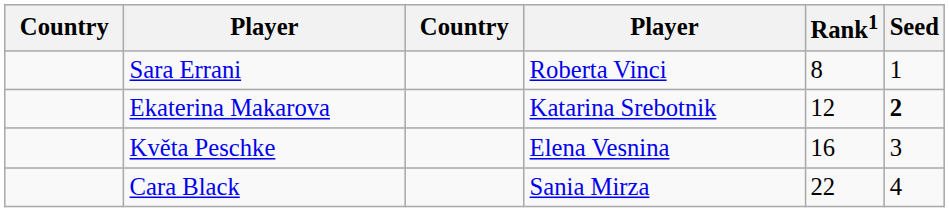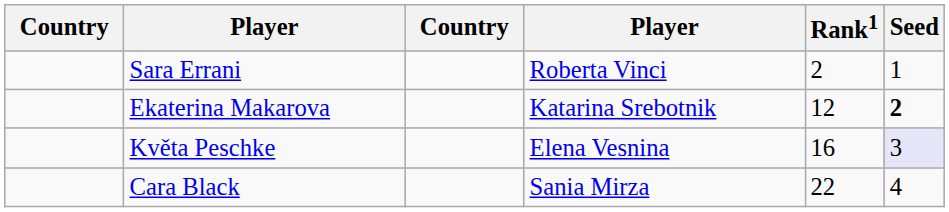 <table class="sortable wikitable">
 <tr>
 <th width="70">Country</th>
 <th width="175">Player</th>
 <th width="70">Country</th>
 <th width="175">Player</th>
 <th>Rank<sup>1</sup></th>
 <th>Seed</th>
 </tr>
 <tr>
 <td></td>
 <td><a href='#'>Sara Errani</a></td>
 <td></td>
 <td><a href='#'>Roberta Vinci</a></td>
-<td>8</td>
+<td>2</td>
 <td>1</td>
 </tr>
 <tr>
 <td></td>
 <td><a href='#'>Ekaterina Makarova</a></td>
 <td></td>
 <td><a href='#'>Katarina Srebotnik</a></td>
 <td>12</td>
 <td><strong>2</strong></td>
 </tr>
 <tr>
 <td></td>
 <td><a href='#'>Květa Peschke</a></td>
 <td></td>
 <td><a href='#'>Elena Vesnina</a></td>
 <td>16</td>
-<td>3</td>
+<td style="background: lavender;">3</td>
 </tr>
 <tr>
 <td></td>
 <td><a href='#'>Cara Black</a></td>
 <td></td>
 <td><a href='#'>Sania Mirza</a></td>
 <td>22</td>
 <td>4</td>
 </tr>
 </table>
